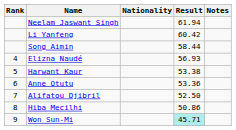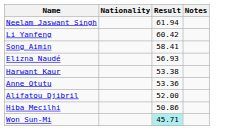 <table class="wikitable sortable" style="text-align:center;font-size:95%">
 <tr>
-<th>Rank</th>
 <th>Name</th>
 <th>Nationality</th>
 <th>Result</th>
 <th>Notes</th>
 </tr>
 <tr>
-<td></td>
 <td align=left><a href='#'>Neelam Jaswant Singh</a></td>
 <td align=left></td>
 <td>61.94</td>
 <td></td>
 </tr>
 <tr>
-<td></td>
 <td align=left><a href='#'>Li Yanfeng</a></td>
 <td align=left></td>
 <td>60.42</td>
 <td></td>
 </tr>
 <tr>
-<td></td>
 <td align=left><a href='#'>Song Aimin</a></td>
 <td align=left></td>
-<td>58.44</td>
+<td>58.41</td>
 <td></td>
 </tr>
 <tr>
-<td>4</td>
 <td align=left><a href='#'>Elizna Naudé</a></td>
 <td align=left></td>
 <td>56.93</td>
 <td></td>
 </tr>
 <tr>
-<td>5</td>
 <td align=left><a href='#'>Harwant Kaur</a></td>
 <td align=left></td>
 <td>53.38</td>
 <td></td>
 </tr>
 <tr>
-<td>6</td>
 <td align=left><a href='#'>Anne Otutu</a></td>
 <td align=left></td>
 <td>53.36</td>
 <td></td>
 </tr>
 <tr>
-<td>7</td>
 <td align=left><a href='#'>Alifatou Djibril</a></td>
 <td align=left></td>
-<td>52.50</td>
+<td>52.00</td>
 <td></td>
 </tr>
 <tr>
-<td>8</td>
 <td align=left><a href='#'>Hiba Mecilhi</a></td>
 <td align=left></td>
 <td>50.86</td>
 <td></td>
 </tr>
 <tr>
-<td>9</td>
 <td align=left><a href='#'>Won Sun-Mi</a></td>
 <td align=left></td>
 <td style="background: paleturquoise;">45.71</td>
 <td></td>
 </tr>
 </table>
